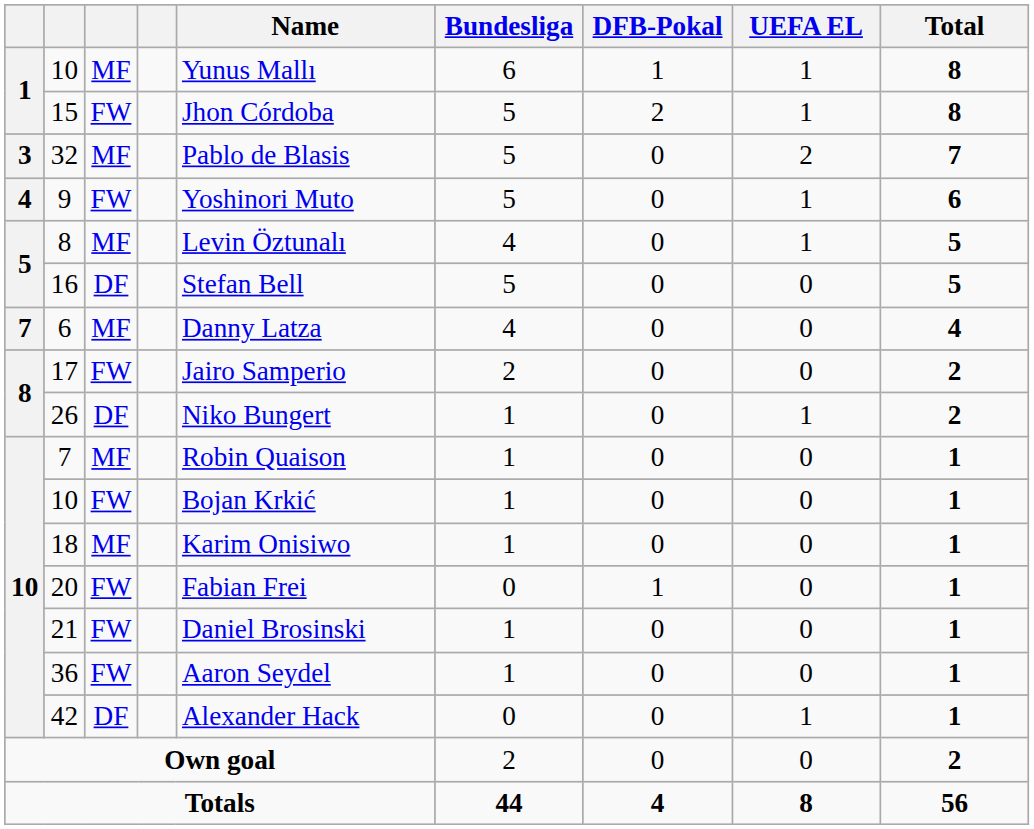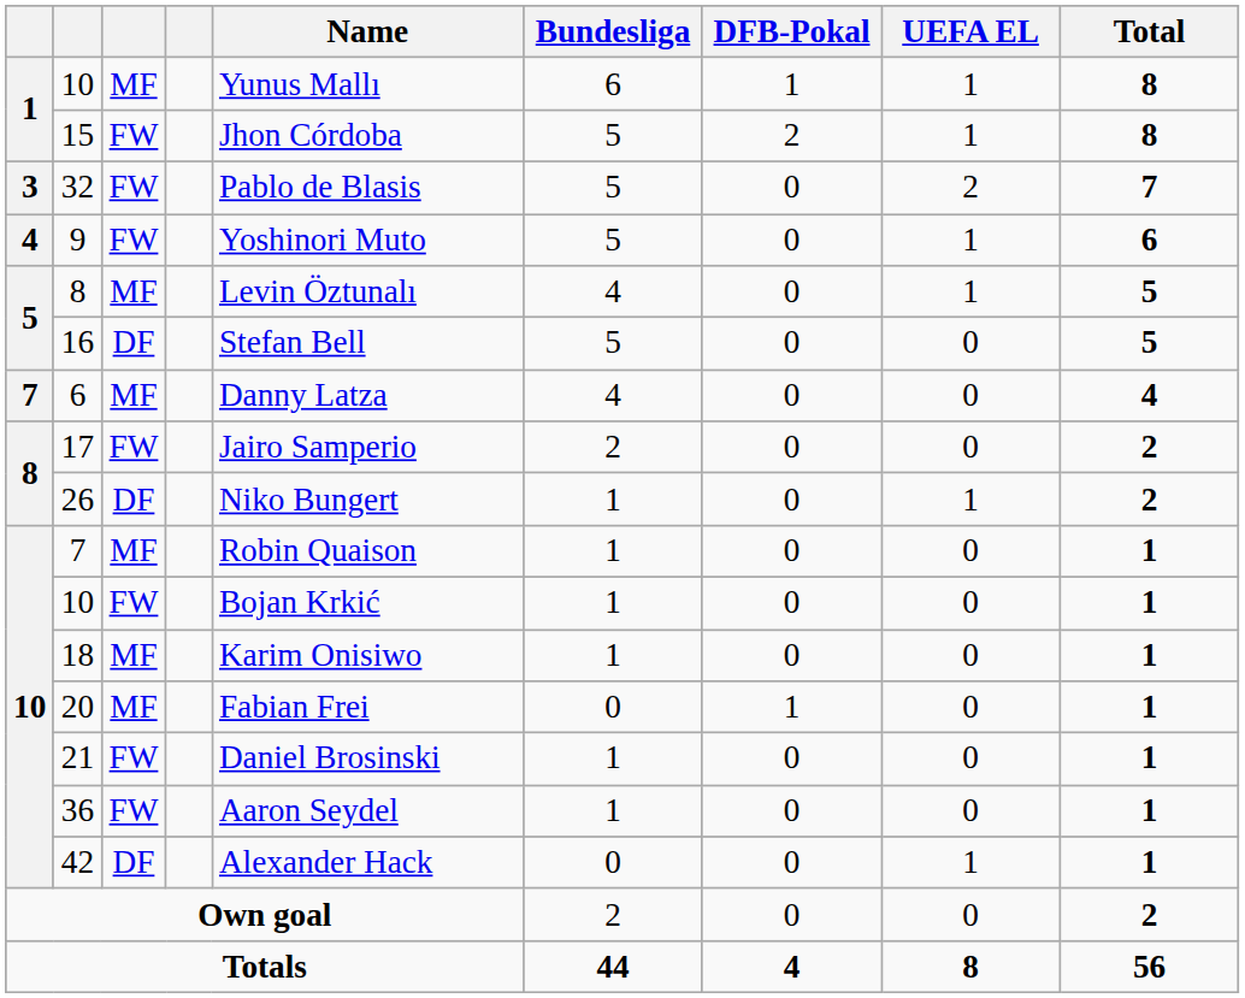 <table class="wikitable" style="text-align:center">
 <tr>
 <th width=15></th>
 <th width=15></th>
 <th width=15></th>
 <th width=15></th>
 <th width=145>Name</th>
 <th width=80><a href='#'>Bundesliga</a></th>
 <th width=80><a href='#'>DFB-Pokal</a></th>
 <th width=80><a href='#'>UEFA EL</a></th>
 <th width=80>Total</th>
 </tr>
 <tr>
 <th rowspan=2>1</th>
 <td>10</td>
 <td><a href='#'>MF</a></td>
 <td></td>
 <td align=left><a href='#'>Yunus Mallı</a></td>
 <td>6</td>
 <td>1</td>
 <td>1</td>
 <td><strong>8</strong></td>
 </tr>
 <tr>
 <td>15</td>
 <td><a href='#'>FW</a></td>
 <td></td>
 <td align=left><a href='#'>Jhon Córdoba</a></td>
 <td>5</td>
 <td>2</td>
 <td>1</td>
 <td><strong>8</strong></td>
 </tr>
 <tr>
 <th>3</th>
 <td>32</td>
-<td><a href='#'>MF</a></td>
+<td><a href='#'>FW</a></td>
 <td></td>
 <td align=left><a href='#'>Pablo de Blasis</a></td>
 <td>5</td>
 <td>0</td>
 <td>2</td>
 <td><strong>7</strong></td>
 </tr>
 <tr>
 <th>4</th>
 <td>9</td>
 <td><a href='#'>FW</a></td>
 <td></td>
 <td align=left><a href='#'>Yoshinori Muto</a></td>
 <td>5</td>
 <td>0</td>
 <td>1</td>
 <td><strong>6</strong></td>
 </tr>
 <tr>
 <th rowspan=2>5</th>
 <td>8</td>
 <td><a href='#'>MF</a></td>
 <td></td>
 <td align=left><a href='#'>Levin Öztunalı</a></td>
 <td>4</td>
 <td>0</td>
 <td>1</td>
 <td><strong>5</strong></td>
 </tr>
 <tr>
 <td>16</td>
 <td><a href='#'>DF</a></td>
 <td></td>
 <td align=left><a href='#'>Stefan Bell</a></td>
 <td>5</td>
 <td>0</td>
 <td>0</td>
 <td><strong>5</strong></td>
 </tr>
 <tr>
 <th>7</th>
 <td>6</td>
 <td><a href='#'>MF</a></td>
 <td></td>
 <td align=left><a href='#'>Danny Latza</a></td>
 <td>4</td>
 <td>0</td>
 <td>0</td>
 <td><strong>4</strong></td>
 </tr>
 <tr>
 <th rowspan=2>8</th>
 <td>17</td>
 <td><a href='#'>FW</a></td>
 <td></td>
 <td align=left><a href='#'>Jairo Samperio</a></td>
 <td>2</td>
 <td>0</td>
 <td>0</td>
 <td><strong>2</strong></td>
 </tr>
 <tr>
 <td>26</td>
 <td><a href='#'>DF</a></td>
 <td></td>
 <td align=left><a href='#'>Niko Bungert</a></td>
 <td>1</td>
 <td>0</td>
 <td>1</td>
 <td><strong>2</strong></td>
 </tr>
 <tr>
 <th rowspan=7>10</th>
 <td>7</td>
 <td><a href='#'>MF</a></td>
 <td></td>
 <td align=left><a href='#'>Robin Quaison</a></td>
 <td>1</td>
 <td>0</td>
 <td>0</td>
 <td><strong>1</strong></td>
 </tr>
 <tr>
 <td>10</td>
 <td><a href='#'>FW</a></td>
 <td></td>
 <td align=left><a href='#'>Bojan Krkić</a></td>
 <td>1</td>
 <td>0</td>
 <td>0</td>
 <td><strong>1</strong></td>
 </tr>
 <tr>
 <td>18</td>
 <td><a href='#'>MF</a></td>
 <td></td>
 <td align=left><a href='#'>Karim Onisiwo</a></td>
 <td>1</td>
 <td>0</td>
 <td>0</td>
 <td><strong>1</strong></td>
 </tr>
 <tr>
 <td>20</td>
-<td><a href='#'>FW</a></td>
+<td><a href='#'>MF</a></td>
 <td></td>
 <td align=left><a href='#'>Fabian Frei</a></td>
 <td>0</td>
 <td>1</td>
 <td>0</td>
 <td><strong>1</strong></td>
 </tr>
 <tr>
 <td>21</td>
 <td><a href='#'>FW</a></td>
 <td></td>
 <td align=left><a href='#'>Daniel Brosinski</a></td>
 <td>1</td>
 <td>0</td>
 <td>0</td>
 <td><strong>1</strong></td>
 </tr>
 <tr>
 <td>36</td>
 <td><a href='#'>FW</a></td>
 <td></td>
 <td align=left><a href='#'>Aaron Seydel</a></td>
 <td>1</td>
 <td>0</td>
 <td>0</td>
 <td><strong>1</strong></td>
 </tr>
 <tr>
 <td>42</td>
 <td><a href='#'>DF</a></td>
 <td></td>
 <td align=left><a href='#'>Alexander Hack</a></td>
 <td>0</td>
 <td>0</td>
 <td>1</td>
 <td><strong>1</strong></td>
 </tr>
 <tr>
 <td colspan=5><strong>Own goal</strong></td>
 <td>2</td>
 <td>0</td>
 <td>0</td>
 <td><strong>2</strong></td>
 </tr>
 <tr>
 <td colspan=5><strong>Totals</strong></td>
 <td><strong>44</strong></td>
 <td><strong>4</strong></td>
 <td><strong>8</strong></td>
 <td><strong>56</strong></td>
 </tr>
 </table>
